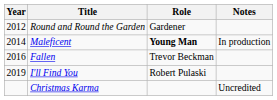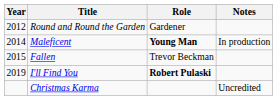 <table class="wikitable sortable">
 <tr>
 <th>Year</th>
 <th>Title</th>
 <th>Role</th>
 <th class="unsortable">Notes</th>
 </tr>
 <tr>
 <td>2012</td>
 <td><em>Round and Round the Garden</em></td>
 <td>Gardener</td>
 <td></td>
 </tr>
 <tr>
 <td>2014</td>
 <td><em><a href='#'>Maleficent</a></em></td>
 <td><strong>Young Man</strong></td>
 <td>In production</td>
 </tr>
 <tr>
-<td>2016</td>
+<td>2015</td>
 <td><em><a href='#'>Fallen</a></em></td>
 <td>Trevor Beckman</td>
 <td></td>
 </tr>
 <tr>
 <td>2019</td>
 <td><em><a href='#'>I'll Find You</a></em></td>
-<td>Robert Pulaski</td>
+<td><strong>Robert Pulaski</strong></td>
 <td></td>
 </tr>
 <tr>
 <td></td>
 <td><em><a href='#'>Christmas Karma</a></em></td>
 <td></td>
 <td>Uncredited</td>
 </tr>
 </table>
